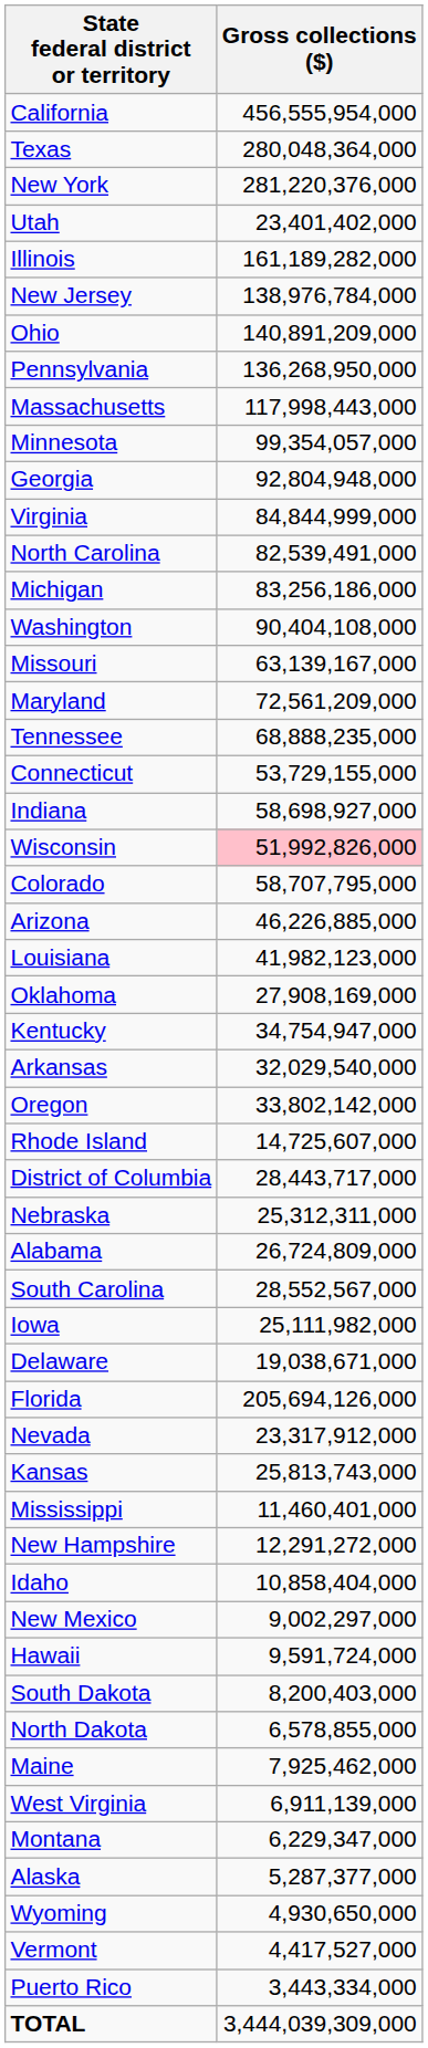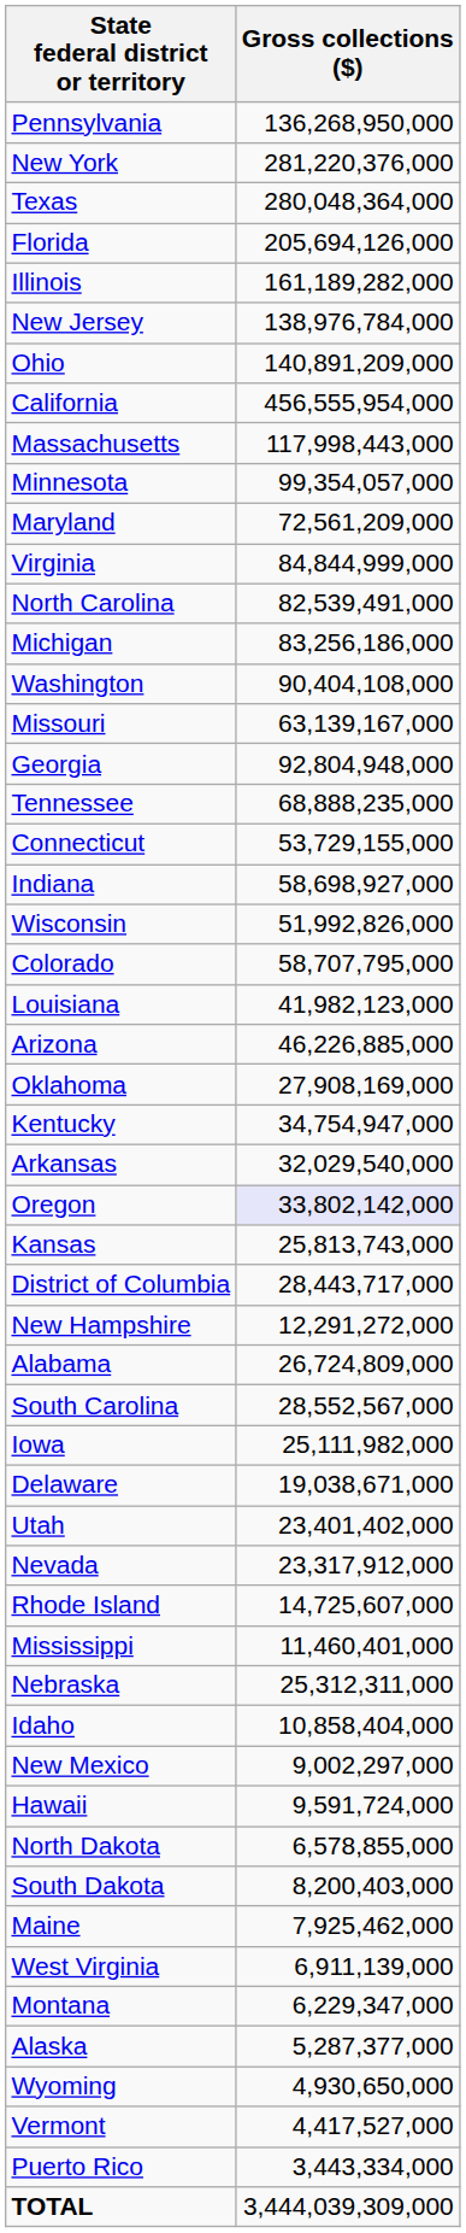 <table class="wikitable sortable">
 <tr>
 <th align="center">State<br>federal district<br> or territory</th>
 <th align="center">Gross collections<br>($)</th>
 </tr>
 <tr>
-<td><a href='#'>California</a></td>
-<td align="right">456,555,954,000</td>
+<td><a href='#'>Pennsylvania</a></td>
+<td align="right">136,268,950,000</td>
+</tr>
+<tr>
+<td><a href='#'>New York</a></td>
+<td align="right">281,220,376,000</td>
 </tr>
 <tr>
 <td><a href='#'>Texas</a></td>
 <td align="right">280,048,364,000</td>
 </tr>
 <tr>
-<td><a href='#'>New York</a></td>
-<td align="right">281,220,376,000</td>
-</tr>
-<tr>
-<td><a href='#'>Utah</a></td>
-<td align="right">23,401,402,000</td>
+<td><a href='#'>Florida</a></td>
+<td align="right">205,694,126,000</td>
 </tr>
 <tr>
 <td><a href='#'>Illinois</a></td>
 <td align="right">161,189,282,000</td>
 </tr>
 <tr>
 <td><a href='#'>New Jersey</a></td>
 <td align="right">138,976,784,000</td>
 </tr>
 <tr>
 <td><a href='#'>Ohio</a></td>
 <td align="right">140,891,209,000</td>
 </tr>
 <tr>
-<td><a href='#'>Pennsylvania</a></td>
-<td align="right">136,268,950,000</td>
+<td><a href='#'>California</a></td>
+<td align="right">456,555,954,000</td>
 </tr>
 <tr>
 <td><a href='#'>Massachusetts</a></td>
 <td align="right">117,998,443,000</td>
 </tr>
 <tr>
 <td><a href='#'>Minnesota</a></td>
 <td align="right">99,354,057,000</td>
 </tr>
 <tr>
-<td><a href='#'>Georgia</a></td>
-<td align="right">92,804,948,000</td>
+<td><a href='#'>Maryland</a></td>
+<td align="right">72,561,209,000</td>
 </tr>
 <tr>
 <td><a href='#'>Virginia</a></td>
 <td align="right">84,844,999,000</td>
 </tr>
 <tr>
 <td><a href='#'>North Carolina</a></td>
 <td align="right">82,539,491,000</td>
 </tr>
 <tr>
 <td><a href='#'>Michigan</a></td>
 <td align="right">83,256,186,000</td>
 </tr>
 <tr>
 <td><a href='#'>Washington</a></td>
 <td align="right">90,404,108,000</td>
 </tr>
 <tr>
 <td><a href='#'>Missouri</a></td>
 <td align="right">63,139,167,000</td>
 </tr>
 <tr>
-<td><a href='#'>Maryland</a></td>
-<td align="right">72,561,209,000</td>
+<td><a href='#'>Georgia</a></td>
+<td align="right">92,804,948,000</td>
 </tr>
 <tr>
 <td><a href='#'>Tennessee</a></td>
 <td align="right">68,888,235,000</td>
 </tr>
 <tr>
 <td><a href='#'>Connecticut</a></td>
 <td align="right">53,729,155,000</td>
 </tr>
 <tr>
 <td><a href='#'>Indiana</a></td>
 <td align="right">58,698,927,000</td>
 </tr>
 <tr>
 <td><a href='#'>Wisconsin</a></td>
-<td align="right" style="background: pink;">51,992,826,000</td>
+<td align="right">51,992,826,000</td>
 </tr>
 <tr>
 <td><a href='#'>Colorado</a></td>
 <td align="right">58,707,795,000</td>
 </tr>
 <tr>
+<td><a href='#'>Louisiana</a></td>
+<td align="right">41,982,123,000</td>
+</tr>
+<tr>
 <td><a href='#'>Arizona</a></td>
 <td align="right">46,226,885,000</td>
-</tr>
-<tr>
-<td><a href='#'>Louisiana</a></td>
-<td align="right">41,982,123,000</td>
 </tr>
 <tr>
 <td><a href='#'>Oklahoma</a></td>
 <td align="right">27,908,169,000</td>
 </tr>
 <tr>
 <td><a href='#'>Kentucky</a></td>
 <td align="right">34,754,947,000</td>
 </tr>
 <tr>
 <td><a href='#'>Arkansas</a></td>
 <td align="right">32,029,540,000</td>
 </tr>
 <tr>
 <td><a href='#'>Oregon</a></td>
-<td align="right">33,802,142,000</td>
+<td align="right" style="background: lavender;">33,802,142,000</td>
 </tr>
 <tr>
-<td><a href='#'>Rhode Island</a></td>
-<td align="right">14,725,607,000</td>
+<td><a href='#'>Kansas</a></td>
+<td align="right">25,813,743,000</td>
 </tr>
 <tr>
 <td><a href='#'>District of Columbia</a></td>
 <td align="right">28,443,717,000</td>
 </tr>
 <tr>
-<td><a href='#'>Nebraska</a></td>
-<td align="right">25,312,311,000</td>
+<td><a href='#'>New Hampshire</a></td>
+<td align="right">12,291,272,000</td>
 </tr>
 <tr>
 <td><a href='#'>Alabama</a></td>
 <td align="right">26,724,809,000</td>
 </tr>
 <tr>
 <td><a href='#'>South Carolina</a></td>
 <td align="right">28,552,567,000</td>
 </tr>
 <tr>
 <td><a href='#'>Iowa</a></td>
 <td align="right">25,111,982,000</td>
 </tr>
 <tr>
 <td><a href='#'>Delaware</a></td>
 <td align="right">19,038,671,000</td>
 </tr>
 <tr>
-<td><a href='#'>Florida</a></td>
-<td align="right">205,694,126,000</td>
+<td><a href='#'>Utah</a></td>
+<td align="right">23,401,402,000</td>
 </tr>
 <tr>
 <td><a href='#'>Nevada</a></td>
 <td align="right">23,317,912,000</td>
 </tr>
 <tr>
-<td><a href='#'>Kansas</a></td>
-<td align="right">25,813,743,000</td>
+<td><a href='#'>Rhode Island</a></td>
+<td align="right">14,725,607,000</td>
 </tr>
 <tr>
 <td><a href='#'>Mississippi</a></td>
 <td align="right">11,460,401,000</td>
 </tr>
 <tr>
-<td><a href='#'>New Hampshire</a></td>
-<td align="right">12,291,272,000</td>
+<td><a href='#'>Nebraska</a></td>
+<td align="right">25,312,311,000</td>
 </tr>
 <tr>
 <td><a href='#'>Idaho</a></td>
 <td align="right">10,858,404,000</td>
 </tr>
 <tr>
 <td><a href='#'>New Mexico</a></td>
 <td align="right">9,002,297,000</td>
 </tr>
 <tr>
 <td><a href='#'>Hawaii</a></td>
 <td align="right">9,591,724,000</td>
 </tr>
 <tr>
+<td><a href='#'>North Dakota</a></td>
+<td align="right">6,578,855,000</td>
+</tr>
+<tr>
 <td><a href='#'>South Dakota</a></td>
 <td align="right">8,200,403,000</td>
-</tr>
-<tr>
-<td><a href='#'>North Dakota</a></td>
-<td align="right">6,578,855,000</td>
 </tr>
 <tr>
 <td><a href='#'>Maine</a></td>
 <td align="right">7,925,462,000</td>
 </tr>
 <tr>
 <td><a href='#'>West Virginia</a></td>
 <td align="right">6,911,139,000</td>
 </tr>
 <tr>
 <td><a href='#'>Montana</a></td>
 <td align="right">6,229,347,000</td>
 </tr>
 <tr>
 <td><a href='#'>Alaska</a></td>
 <td align="right">5,287,377,000</td>
 </tr>
 <tr>
 <td><a href='#'>Wyoming</a></td>
 <td align="right">4,930,650,000</td>
 </tr>
 <tr>
 <td><a href='#'>Vermont</a></td>
 <td align="right">4,417,527,000</td>
 </tr>
 <tr>
 <td><a href='#'>Puerto Rico</a></td>
 <td align="right">3,443,334,000</td>
 </tr>
 <tr class="sortbottom">
 <td><strong>TOTAL</strong></td>
 <td align="right">3,444,039,309,000</td>
 </tr>
 </table>
